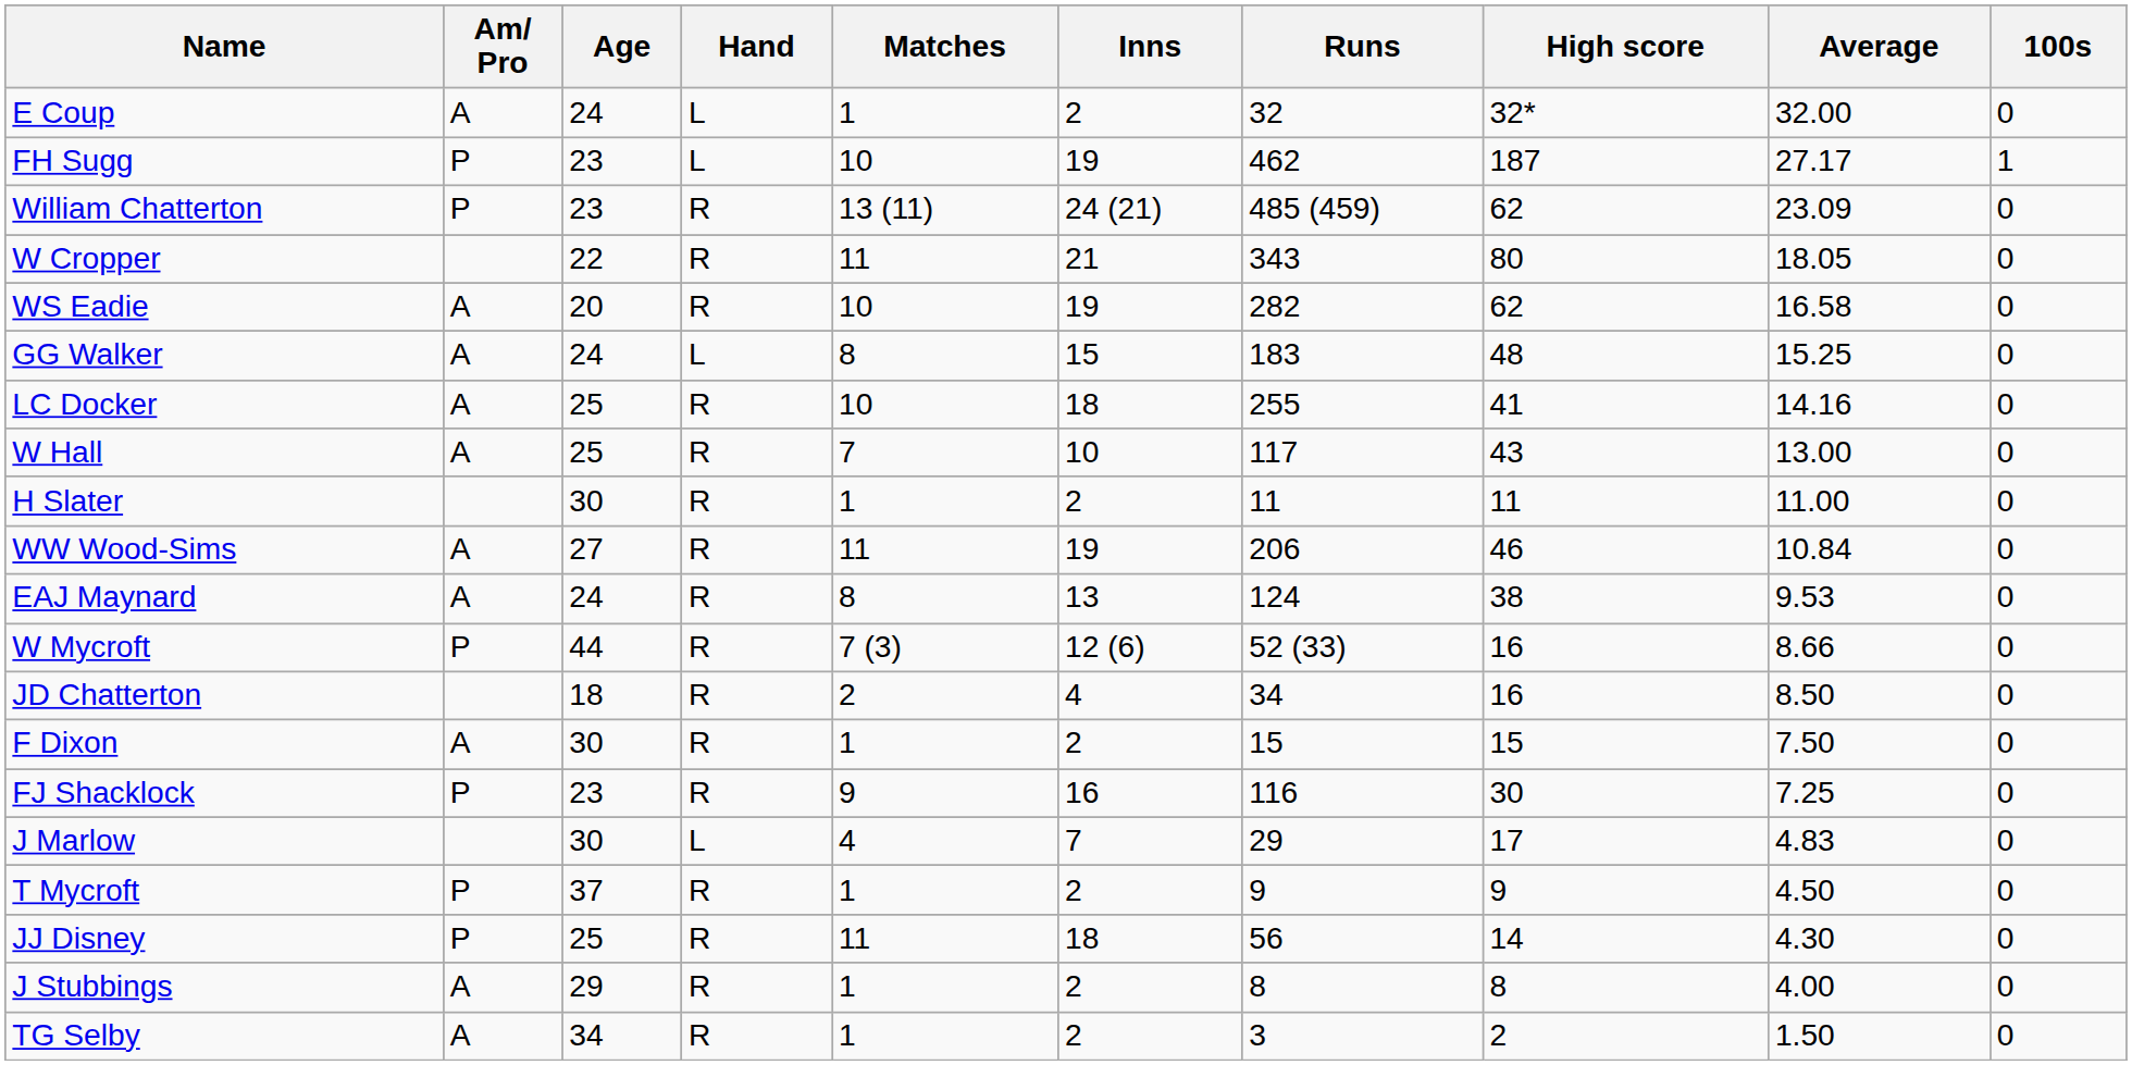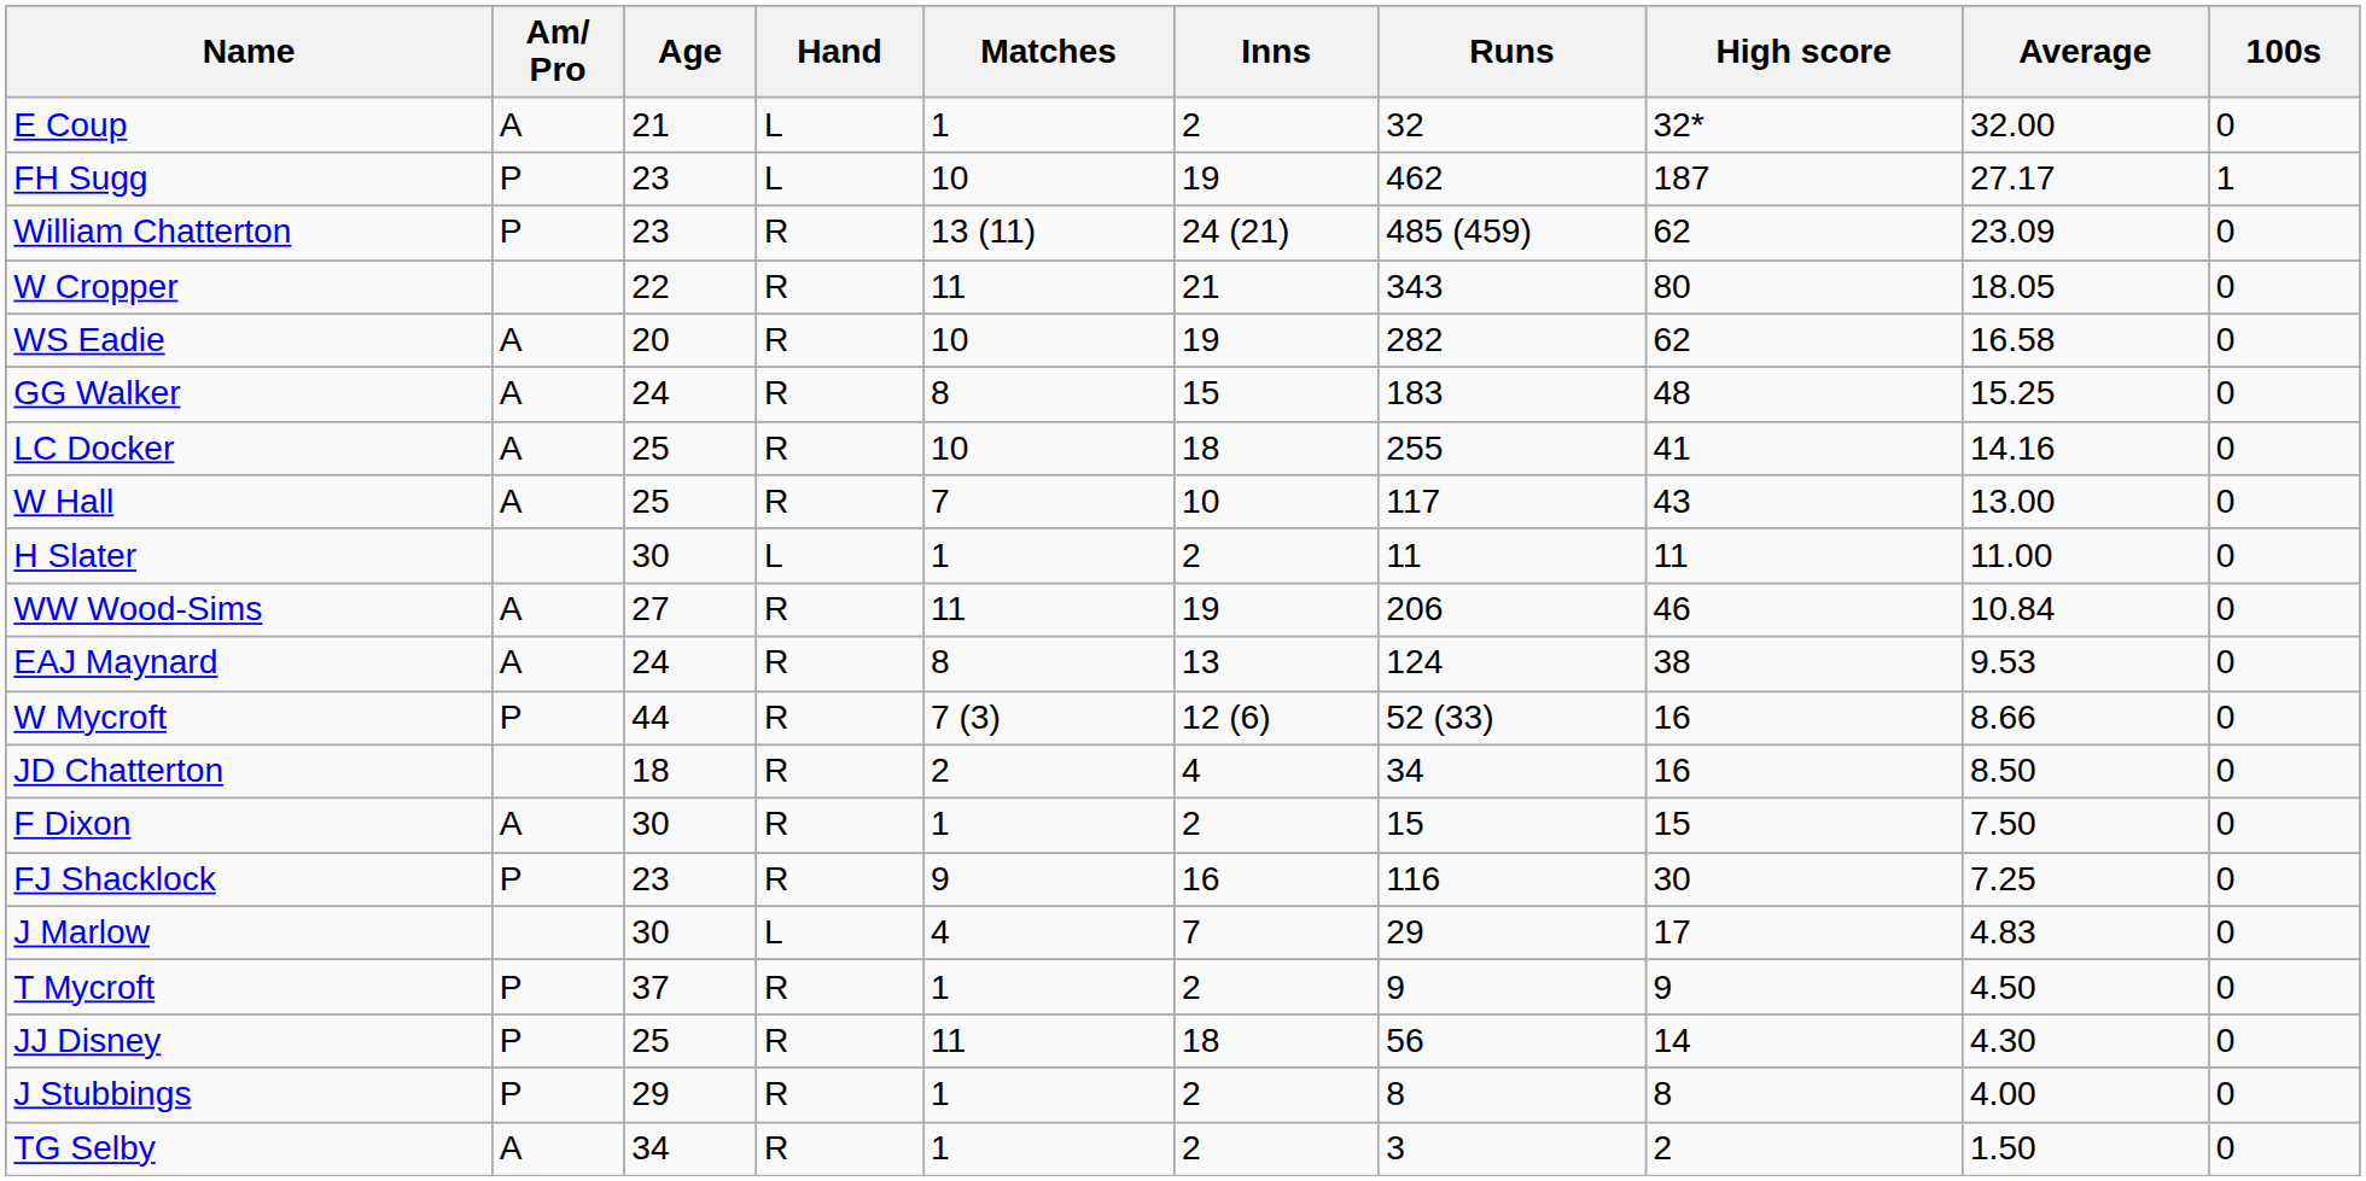 <table class="wikitable sortable" width="70%">
 <tr bgcolor="#efefef">
 <th>Name</th>
 <th>Am/<br>Pro</th>
 <th>Age</th>
 <th>Hand</th>
 <th>Matches</th>
 <th>Inns</th>
 <th>Runs</th>
 <th>High score</th>
 <th>Average</th>
 <th>100s</th>
 </tr>
 <tr>
 <td><a href='#'>E Coup</a></td>
 <td>A</td>
-<td>24</td>
+<td>21</td>
 <td>L</td>
 <td>1</td>
 <td>2</td>
 <td>32</td>
 <td>32*</td>
 <td>32.00</td>
 <td>0</td>
 </tr>
 <tr>
 <td><a href='#'>FH Sugg</a></td>
 <td>P</td>
 <td>23</td>
 <td>L</td>
 <td>10</td>
 <td>19</td>
 <td>462</td>
 <td>187</td>
 <td>27.17</td>
 <td>1</td>
 </tr>
 <tr>
 <td><a href='#'>William Chatterton</a></td>
 <td>P</td>
 <td>23</td>
 <td>R</td>
 <td>13 (11)</td>
 <td>24 (21)</td>
 <td>485 (459)</td>
 <td>62</td>
 <td>23.09</td>
 <td>0</td>
 </tr>
 <tr>
 <td><a href='#'>W Cropper</a></td>
 <td></td>
 <td>22</td>
 <td>R</td>
 <td>11</td>
 <td>21</td>
 <td>343</td>
 <td>80</td>
 <td>18.05</td>
 <td>0</td>
 </tr>
 <tr>
 <td><a href='#'>WS Eadie</a></td>
 <td>A</td>
 <td>20</td>
 <td>R</td>
 <td>10</td>
 <td>19</td>
 <td>282</td>
 <td>62</td>
 <td>16.58</td>
 <td>0</td>
 </tr>
 <tr>
 <td><a href='#'>GG Walker</a></td>
 <td>A</td>
 <td>24</td>
-<td>L</td>
+<td>R</td>
 <td>8</td>
 <td>15</td>
 <td>183</td>
 <td>48</td>
 <td>15.25</td>
 <td>0</td>
 </tr>
 <tr>
 <td><a href='#'>LC Docker</a></td>
 <td>A</td>
 <td>25</td>
 <td>R</td>
 <td>10</td>
 <td>18</td>
 <td>255</td>
 <td>41</td>
 <td>14.16</td>
 <td>0</td>
 </tr>
 <tr>
 <td><a href='#'>W Hall</a></td>
 <td>A</td>
 <td>25</td>
 <td>R</td>
 <td>7</td>
 <td>10</td>
 <td>117</td>
 <td>43</td>
 <td>13.00</td>
 <td>0</td>
 </tr>
 <tr>
 <td><a href='#'>H Slater</a></td>
 <td></td>
 <td>30</td>
-<td>R</td>
+<td>L</td>
 <td>1</td>
 <td>2</td>
 <td>11</td>
 <td>11</td>
 <td>11.00</td>
 <td>0</td>
 </tr>
 <tr>
 <td><a href='#'>WW Wood-Sims</a></td>
 <td>A</td>
 <td>27</td>
 <td>R</td>
 <td>11</td>
 <td>19</td>
 <td>206</td>
 <td>46</td>
 <td>10.84</td>
 <td>0</td>
 </tr>
 <tr>
 <td><a href='#'>EAJ Maynard</a></td>
 <td>A</td>
 <td>24</td>
 <td>R</td>
 <td>8</td>
 <td>13</td>
 <td>124</td>
 <td>38</td>
 <td>9.53</td>
 <td>0</td>
 </tr>
 <tr>
 <td><a href='#'>W Mycroft</a></td>
 <td>P</td>
 <td>44</td>
 <td>R</td>
 <td>7 (3)</td>
 <td>12 (6)</td>
 <td>52 (33)</td>
 <td>16</td>
 <td>8.66</td>
 <td>0</td>
 </tr>
 <tr>
 <td><a href='#'>JD Chatterton</a></td>
 <td></td>
 <td>18</td>
 <td>R</td>
 <td>2</td>
 <td>4</td>
 <td>34</td>
 <td>16</td>
 <td>8.50</td>
 <td>0</td>
 </tr>
 <tr>
 <td><a href='#'>F Dixon</a></td>
 <td>A</td>
 <td>30</td>
 <td>R</td>
 <td>1</td>
 <td>2</td>
 <td>15</td>
 <td>15</td>
 <td>7.50</td>
 <td>0</td>
 </tr>
 <tr>
 <td><a href='#'>FJ Shacklock</a></td>
 <td>P</td>
 <td>23</td>
 <td>R</td>
 <td>9</td>
 <td>16</td>
 <td>116</td>
 <td>30</td>
 <td>7.25</td>
 <td>0</td>
 </tr>
 <tr>
 <td><a href='#'>J Marlow</a></td>
 <td></td>
 <td>30</td>
 <td>L</td>
 <td>4</td>
 <td>7</td>
 <td>29</td>
 <td>17</td>
 <td>4.83</td>
 <td>0</td>
 </tr>
 <tr>
 <td><a href='#'>T Mycroft</a></td>
 <td>P</td>
 <td>37</td>
 <td>R</td>
 <td>1</td>
 <td>2</td>
 <td>9</td>
 <td>9</td>
 <td>4.50</td>
 <td>0</td>
 </tr>
 <tr>
 <td><a href='#'>JJ Disney</a></td>
 <td>P</td>
 <td>25</td>
 <td>R</td>
 <td>11</td>
 <td>18</td>
 <td>56</td>
 <td>14</td>
 <td>4.30</td>
 <td>0</td>
 </tr>
 <tr>
 <td><a href='#'>J Stubbings</a></td>
-<td>A</td>
+<td>P</td>
 <td>29</td>
 <td>R</td>
 <td>1</td>
 <td>2</td>
 <td>8</td>
 <td>8</td>
 <td>4.00</td>
 <td>0</td>
 </tr>
 <tr>
 <td><a href='#'>TG Selby</a></td>
 <td>A</td>
 <td>34</td>
 <td>R</td>
 <td>1</td>
 <td>2</td>
 <td>3</td>
 <td>2</td>
 <td>1.50</td>
 <td>0</td>
 </tr>
 </table>
